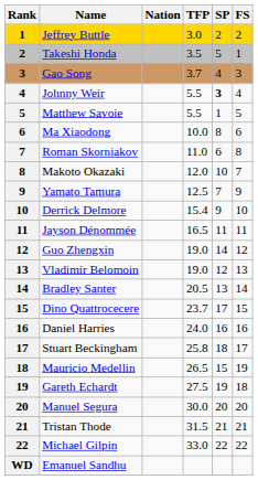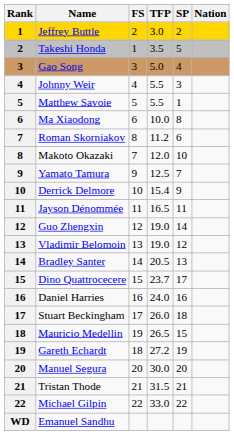 <table class="wikitable">
 <tr>
 <th>Rank</th>
 <th>Name</th>
-<th>Nation</th>
+<th>FS</th>
 <th>TFP</th>
 <th>SP</th>
-<th>FS</th>
+<th>Nation</th>
 </tr>
 <tr bgcolor="gold">
 <td align="center"><strong>1</strong></td>
 <td><a href='#'>Jeffrey Buttle</a></td>
-<td></td>
+<td>2</td>
 <td>3.0</td>
 <td>2</td>
-<td>2</td>
+<td></td>
 </tr>
 <tr bgcolor="silver">
 <td align="center"><strong>2</strong></td>
 <td><a href='#'>Takeshi Honda</a></td>
-<td></td>
+<td>1</td>
 <td>3.5</td>
 <td>5</td>
-<td>1</td>
+<td></td>
 </tr>
 <tr bgcolor="cc9966">
 <td align="center"><strong>3</strong></td>
 <td><a href='#'>Gao Song</a></td>
+<td>3</td>
+<td>5.0</td>
+<td>4</td>
 <td></td>
-<td>3.7</td>
-<td>4</td>
-<td>3</td>
 </tr>
 <tr>
 <th>4</th>
 <td><a href='#'>Johnny Weir</a></td>
+<td>4</td>
+<td>5.5</td>
+<td>3</td>
 <td></td>
-<td>5.5</td>
-<td><strong>3</strong></td>
-<td>4</td>
 </tr>
 <tr>
 <th>5</th>
 <td><a href='#'>Matthew Savoie</a></td>
-<td></td>
+<td>5</td>
 <td>5.5</td>
 <td>1</td>
-<td>5</td>
+<td></td>
 </tr>
 <tr>
 <th>6</th>
 <td><a href='#'>Ma Xiaodong</a></td>
-<td></td>
+<td>6</td>
 <td>10.0</td>
 <td>8</td>
-<td>6</td>
+<td></td>
 </tr>
 <tr>
 <th>7</th>
 <td><a href='#'>Roman Skorniakov</a></td>
+<td>8</td>
+<td>11.2</td>
+<td>6</td>
 <td></td>
-<td>11.0</td>
-<td>6</td>
-<td>8</td>
 </tr>
 <tr>
 <th>8</th>
 <td>Makoto Okazaki</td>
-<td></td>
+<td>7</td>
 <td>12.0</td>
 <td>10</td>
-<td>7</td>
+<td></td>
 </tr>
 <tr>
 <th>9</th>
 <td><a href='#'>Yamato Tamura</a></td>
-<td></td>
+<td>9</td>
 <td>12.5</td>
 <td>7</td>
-<td>9</td>
+<td></td>
 </tr>
 <tr>
 <th>10</th>
 <td><a href='#'>Derrick Delmore</a></td>
-<td></td>
+<td>10</td>
 <td>15.4</td>
 <td>9</td>
-<td>10</td>
+<td></td>
 </tr>
 <tr>
 <th>11</th>
 <td><a href='#'>Jayson Dénommée</a></td>
-<td></td>
+<td>11</td>
 <td>16.5</td>
 <td>11</td>
-<td>11</td>
+<td></td>
 </tr>
 <tr>
 <th>12</th>
 <td><a href='#'>Guo Zhengxin</a></td>
-<td></td>
+<td>12</td>
 <td>19.0</td>
 <td>14</td>
-<td>12</td>
+<td></td>
 </tr>
 <tr>
 <th>13</th>
 <td><a href='#'>Vladimir Belomoin</a></td>
-<td></td>
+<td>13</td>
 <td>19.0</td>
 <td>12</td>
-<td>13</td>
+<td></td>
 </tr>
 <tr>
 <th>14</th>
 <td><a href='#'>Bradley Santer</a></td>
-<td></td>
+<td>14</td>
 <td>20.5</td>
 <td>13</td>
-<td>14</td>
+<td></td>
 </tr>
 <tr>
 <th>15</th>
 <td><a href='#'>Dino Quattrocecere</a></td>
-<td></td>
+<td>15</td>
 <td>23.7</td>
 <td>17</td>
-<td>15</td>
+<td></td>
 </tr>
 <tr>
 <th>16</th>
 <td>Daniel Harries</td>
-<td></td>
+<td>16</td>
 <td>24.0</td>
 <td>16</td>
-<td>16</td>
+<td></td>
 </tr>
 <tr>
 <th>17</th>
 <td>Stuart Beckingham</td>
+<td>17</td>
+<td>26.0</td>
+<td>18</td>
 <td></td>
-<td>25.8</td>
-<td>18</td>
-<td>17</td>
 </tr>
 <tr>
 <th>18</th>
 <td><a href='#'>Mauricio Medellin</a></td>
-<td></td>
+<td>19</td>
 <td>26.5</td>
 <td>15</td>
-<td>19</td>
+<td></td>
 </tr>
 <tr>
 <th>19</th>
 <td><a href='#'>Gareth Echardt</a></td>
+<td>18</td>
+<td>27.2</td>
+<td>19</td>
 <td></td>
-<td>27.5</td>
-<td>19</td>
-<td>18</td>
 </tr>
 <tr>
 <th>20</th>
 <td><a href='#'>Manuel Segura</a></td>
-<td></td>
+<td>20</td>
 <td>30.0</td>
 <td>20</td>
-<td>20</td>
+<td></td>
 </tr>
 <tr>
 <th>21</th>
 <td>Tristan Thode</td>
-<td></td>
+<td>21</td>
 <td>31.5</td>
 <td>21</td>
-<td>21</td>
+<td></td>
 </tr>
 <tr>
 <th>22</th>
 <td><a href='#'>Michael Gilpin</a></td>
-<td></td>
+<td>22</td>
 <td>33.0</td>
 <td>22</td>
-<td>22</td>
+<td></td>
 </tr>
 <tr>
 <th>WD</th>
 <td><a href='#'>Emanuel Sandhu</a></td>
 <td></td>
 <td></td>
 <td></td>
 <td></td>
 </tr>
 </table>
